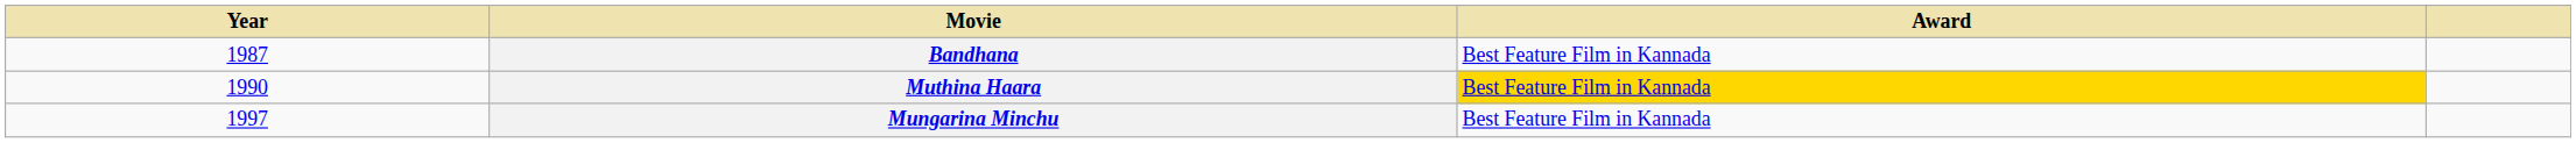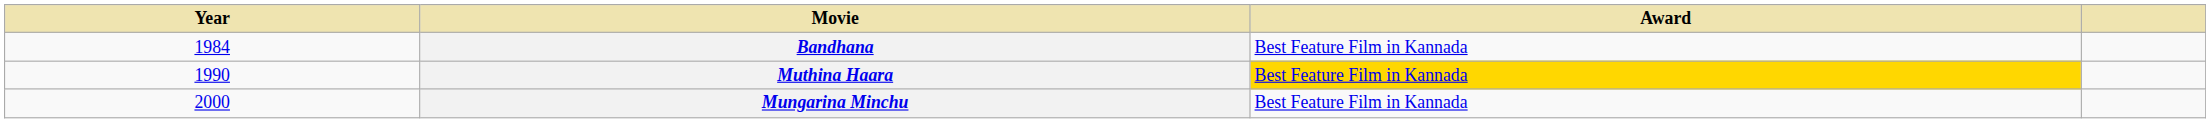 <table class="wikitable sortable plainrowheaders" style="width:100%">
 <tr>
 <th scope="col" style="background-color:#EFE4B0;width:10%;">Year</th>
 <th scope="col" style="background-color:#EFE4B0;width:20%;">Movie</th>
 <th scope="col" style="background-color:#EFE4B0;width:20%;">Award</th>
 <th scope="col" style="background-color:#EFE4B0;width:3%" class="unsortable"></th>
 </tr>
 <tr>
-<td align="center"><a href='#'>1987<br></a></td>
+<td align="center"><a href='#'>1984<br></a></td>
 <th scope="row"><em><a href='#'>Bandhana</a></em></th>
 <td><a href='#'>Best Feature Film in Kannada</a></td>
 <td align="center"></td>
 </tr>
 <tr>
 <td align="center"><a href='#'>1990<br></a></td>
 <th scope="row"><em><a href='#'>Muthina Haara</a></em></th>
 <td style="background: gold;"><a href='#'>Best Feature Film in Kannada</a></td>
 <td align="center"></td>
 </tr>
 <tr>
-<td align="center"><a href='#'>1997<br></a></td>
+<td align="center"><a href='#'>2000<br></a></td>
 <th scope="row"><em><a href='#'>Mungarina Minchu</a></em></th>
 <td><a href='#'>Best Feature Film in Kannada</a></td>
 <td align="center"></td>
 </tr>
 </table>
